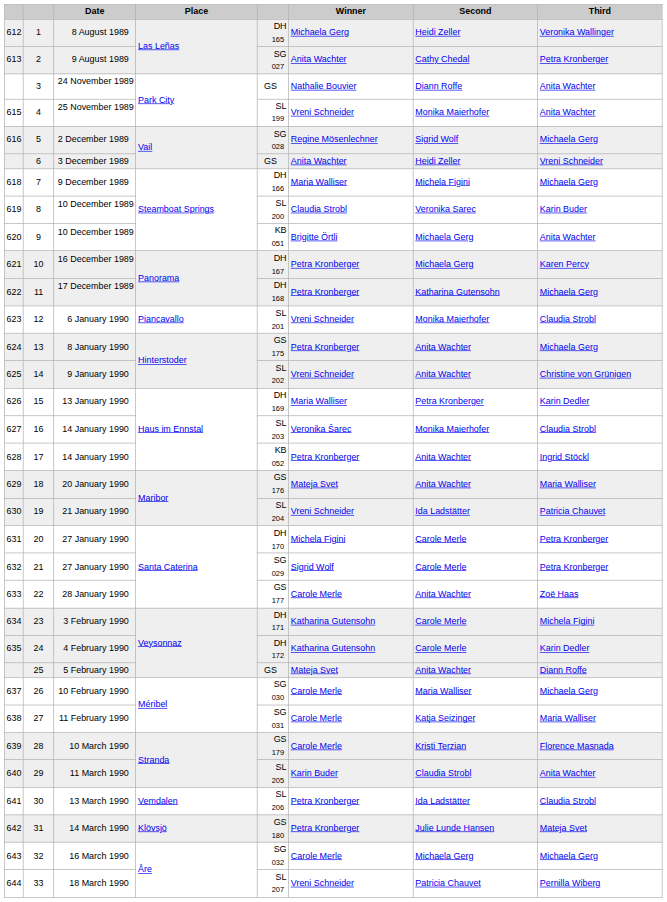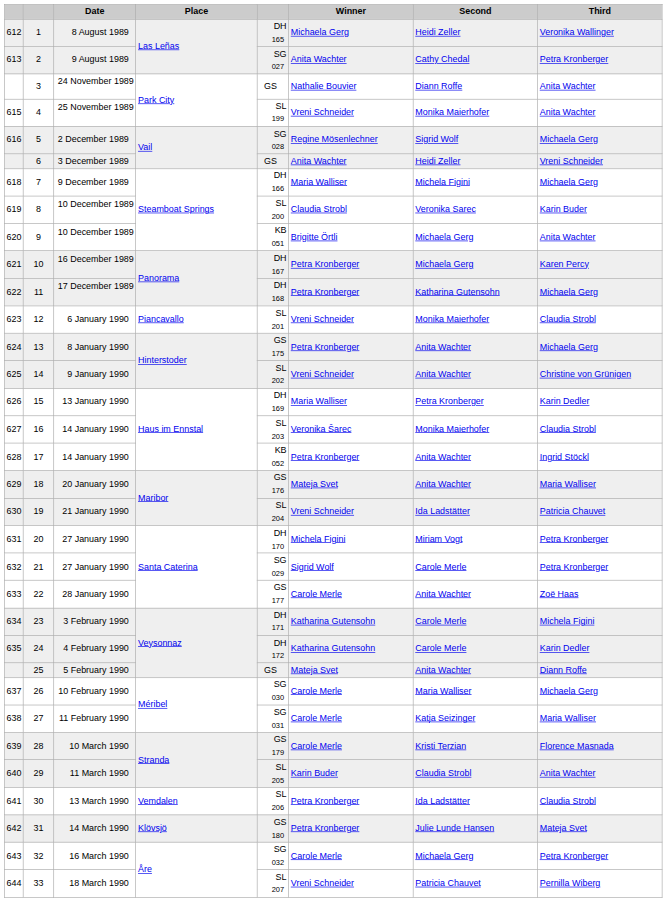 <table class="wikitable plainrowheaders" style="background:#fff; font-size:86%; line-height:16px; border:grey solid 1px; border-collapse:collapse;">
 <tr style="background:#ccc; text-align:center;">
 <td align="center" width="13"></td>
 <td align="center" width="40"></td>
 <td align="center" width="120"><strong>Date</strong></td>
 <td align="center" width="180"><strong>Place</strong></td>
 <td align="center" width="42"></td>
 <td align="center" width="185"><strong>Winner</strong></td>
 <td align="center" width="185"><strong>Second</strong></td>
 <td align="center" width="185"><strong>Third</strong></td>
 </tr>
 <tr bgcolor="#EFEFEF">
 <td align=center>612</td>
 <td align=center>1</td>
 <td align=right>8 August 1989  </td>
 <td rowspan=2> <a href='#'>Las Leñas</a></td>
 <td align=right>DH <sub>165</sub> </td>
 <td> <a href='#'>Michaela Gerg</a></td>
 <td> <a href='#'>Heidi Zeller</a></td>
 <td> <a href='#'>Veronika Wallinger</a></td>
 </tr>
 <tr bgcolor="#EFEFEF">
 <td align=center>613</td>
 <td align=center>2</td>
 <td align=right>9 August 1989  </td>
 <td align=right>SG <sub>027</sub> </td>
 <td> <a href='#'>Anita Wachter</a></td>
 <td> <a href='#'>Cathy Chedal</a></td>
 <td> <a href='#'>Petra Kronberger</a></td>
 </tr>
 <tr>
 <td align=center></td>
 <td align=center>3</td>
 <td align=right>24 November 1989  </td>
 <td rowspan=2> <a href='#'>Park City</a></td>
 <td align=center>GS  </td>
 <td> <a href='#'>Nathalie Bouvier</a></td>
 <td> <a href='#'>Diann Roffe</a></td>
 <td> <a href='#'>Anita Wachter</a></td>
 </tr>
 <tr>
 <td align=center>615</td>
 <td align=center>4</td>
 <td align=right>25 November 1989  </td>
 <td align=right>SL <sub>199</sub> </td>
 <td> <a href='#'>Vreni Schneider</a></td>
 <td> <a href='#'>Monika Maierhofer</a></td>
 <td> <a href='#'>Anita Wachter</a></td>
 </tr>
 <tr bgcolor="#EFEFEF">
 <td align=center>616</td>
 <td align=center>5</td>
 <td align=right>2 December 1989  </td>
 <td rowspan=2> <a href='#'>Vail</a></td>
 <td align=right>SG <sub>028</sub> </td>
 <td> <a href='#'>Regine Mösenlechner</a></td>
 <td> <a href='#'>Sigrid Wolf</a></td>
 <td> <a href='#'>Michaela Gerg</a></td>
 </tr>
 <tr bgcolor="#EFEFEF">
 <td align=center></td>
 <td align=center>6</td>
 <td align=right>3 December 1989  </td>
 <td align=center>GS  </td>
 <td> <a href='#'>Anita Wachter</a></td>
 <td> <a href='#'>Heidi Zeller</a></td>
 <td> <a href='#'>Vreni Schneider</a></td>
 </tr>
 <tr>
 <td align=center>618</td>
 <td align=center>7</td>
 <td align=right>9 December 1989  </td>
 <td rowspan=3> <a href='#'>Steamboat Springs</a></td>
 <td align=right>DH <sub>166</sub> </td>
 <td> <a href='#'>Maria Walliser</a></td>
 <td> <a href='#'>Michela Figini</a></td>
 <td> <a href='#'>Michaela Gerg</a></td>
 </tr>
 <tr>
 <td align=center>619</td>
 <td align=center>8</td>
 <td align=right>10 December 1989  </td>
 <td align=right>SL <sub>200</sub> </td>
 <td> <a href='#'>Claudia Strobl</a></td>
 <td> <a href='#'>Veronika Sarec</a></td>
 <td> <a href='#'>Karin Buder</a></td>
 </tr>
 <tr>
 <td align=center>620</td>
 <td align=center>9</td>
 <td align=right>10 December 1989  </td>
 <td align=right>KB <sub>051</sub> </td>
 <td> <a href='#'>Brigitte Örtli</a></td>
 <td> <a href='#'>Michaela Gerg</a></td>
 <td> <a href='#'>Anita Wachter</a></td>
 </tr>
 <tr bgcolor="#EFEFEF">
 <td align=center>621</td>
 <td align=center>10</td>
 <td align=right>16 December 1989  </td>
 <td rowspan=2> <a href='#'>Panorama</a></td>
 <td align=right>DH <sub>167</sub> </td>
 <td> <a href='#'>Petra Kronberger</a></td>
 <td> <a href='#'>Michaela Gerg</a></td>
 <td> <a href='#'>Karen Percy</a></td>
 </tr>
 <tr bgcolor="#EFEFEF">
 <td align=center>622</td>
 <td align=center>11</td>
 <td align=right>17 December 1989  </td>
 <td align=right>DH <sub>168</sub> </td>
 <td> <a href='#'>Petra Kronberger</a></td>
 <td> <a href='#'>Katharina Gutensohn</a></td>
 <td> <a href='#'>Michaela Gerg</a></td>
 </tr>
 <tr>
 <td align=center>623</td>
 <td align=center>12</td>
 <td align=right>6 January 1990  </td>
 <td> <a href='#'>Piancavallo</a></td>
 <td align=right>SL <sub>201</sub> </td>
 <td> <a href='#'>Vreni Schneider</a></td>
 <td> <a href='#'>Monika Maierhofer</a></td>
 <td> <a href='#'>Claudia Strobl</a></td>
 </tr>
 <tr bgcolor="#EFEFEF">
 <td align=center>624</td>
 <td align=center>13</td>
 <td align=right>8 January 1990  </td>
 <td rowspan=2> <a href='#'>Hinterstoder</a></td>
 <td align=right>GS <sub>175</sub> </td>
 <td> <a href='#'>Petra Kronberger</a></td>
 <td> <a href='#'>Anita Wachter</a></td>
 <td> <a href='#'>Michaela Gerg</a></td>
 </tr>
 <tr bgcolor="#EFEFEF">
 <td align=center>625</td>
 <td align=center>14</td>
 <td align=right>9 January 1990  </td>
 <td align=right>SL <sub>202</sub> </td>
 <td> <a href='#'>Vreni Schneider</a></td>
 <td> <a href='#'>Anita Wachter</a></td>
 <td> <a href='#'>Christine von Grünigen</a></td>
 </tr>
 <tr>
 <td align=center>626</td>
 <td align=center>15</td>
 <td align=right>13 January 1990  </td>
 <td rowspan=3> <a href='#'>Haus im Ennstal</a></td>
 <td align=right>DH <sub>169</sub> </td>
 <td> <a href='#'>Maria Walliser</a></td>
 <td> <a href='#'>Petra Kronberger</a></td>
 <td> <a href='#'>Karin Dedler</a></td>
 </tr>
 <tr>
 <td align=center>627</td>
 <td align=center>16</td>
 <td align=right>14 January 1990  </td>
 <td align=right>SL <sub>203</sub> </td>
 <td> <a href='#'>Veronika Šarec</a></td>
 <td> <a href='#'>Monika Maierhofer</a></td>
 <td> <a href='#'>Claudia Strobl</a></td>
 </tr>
 <tr>
 <td align=center>628</td>
 <td align=center>17</td>
 <td align=right>14 January 1990  </td>
 <td align=right>KB <sub>052</sub> </td>
 <td> <a href='#'>Petra Kronberger</a></td>
 <td> <a href='#'>Anita Wachter</a></td>
 <td> <a href='#'>Ingrid Stöckl</a></td>
 </tr>
 <tr bgcolor="#EFEFEF">
 <td align=center>629</td>
 <td align=center>18</td>
 <td align=right>20 January 1990  </td>
 <td rowspan=2> <a href='#'>Maribor</a></td>
 <td align=right>GS <sub>176</sub> </td>
 <td> <a href='#'>Mateja Svet</a></td>
 <td> <a href='#'>Anita Wachter</a></td>
 <td> <a href='#'>Maria Walliser</a></td>
 </tr>
 <tr bgcolor="#EFEFEF">
 <td align=center>630</td>
 <td align=center>19</td>
 <td align=right>21 January 1990  </td>
 <td align=right>SL <sub>204</sub> </td>
 <td> <a href='#'>Vreni Schneider</a></td>
 <td> <a href='#'>Ida Ladstätter</a></td>
 <td> <a href='#'>Patricia Chauvet</a></td>
 </tr>
 <tr>
 <td align=center>631</td>
 <td align=center>20</td>
 <td align=right>27 January 1990  </td>
 <td rowspan=3> <a href='#'>Santa Caterina</a></td>
 <td align=right>DH <sub>170</sub> </td>
 <td> <a href='#'>Michela Figini</a></td>
-<td> <a href='#'>Carole Merle</a></td>
+<td> <a href='#'>Miriam Vogt</a></td>
 <td> <a href='#'>Petra Kronberger</a></td>
 </tr>
 <tr>
 <td align=center>632</td>
 <td align=center>21</td>
 <td align=right>27 January 1990  </td>
 <td align=right>SG <sub>029</sub> </td>
 <td> <a href='#'>Sigrid Wolf</a></td>
 <td> <a href='#'>Carole Merle</a></td>
 <td> <a href='#'>Petra Kronberger</a></td>
 </tr>
 <tr>
 <td align=center>633</td>
 <td align=center>22</td>
 <td align=right>28 January 1990  </td>
 <td align=right>GS <sub>177</sub> </td>
 <td> <a href='#'>Carole Merle</a></td>
 <td> <a href='#'>Anita Wachter</a></td>
 <td> <a href='#'>Zoë Haas</a></td>
 </tr>
 <tr bgcolor="#EFEFEF">
 <td align=center>634</td>
 <td align=center>23</td>
 <td align=right>3 February 1990  </td>
 <td rowspan=3> <a href='#'>Veysonnaz</a></td>
 <td align=right>DH <sub>171</sub> </td>
 <td> <a href='#'>Katharina Gutensohn</a></td>
 <td> <a href='#'>Carole Merle</a></td>
 <td> <a href='#'>Michela Figini</a></td>
 </tr>
 <tr bgcolor="#EFEFEF">
 <td align=center>635</td>
 <td align=center>24</td>
 <td align=right>4 February 1990  </td>
 <td align=right>DH <sub>172</sub> </td>
 <td> <a href='#'>Katharina Gutensohn</a></td>
 <td> <a href='#'>Carole Merle</a></td>
 <td> <a href='#'>Karin Dedler</a></td>
 </tr>
 <tr bgcolor="#EFEFEF" align="left">
 <td align=center></td>
 <td align=center>25</td>
 <td align=right>5 February 1990  </td>
 <td align=center>GS  </td>
 <td> <a href='#'>Mateja Svet</a></td>
 <td> <a href='#'>Anita Wachter</a></td>
 <td> <a href='#'>Diann Roffe</a></td>
 </tr>
 <tr>
 <td align=center>637</td>
 <td align=center>26</td>
 <td align=right>10 February 1990  </td>
 <td rowspan=2> <a href='#'>Méribel</a></td>
 <td align=right>SG <sub>030</sub> </td>
 <td> <a href='#'>Carole Merle</a></td>
 <td> <a href='#'>Maria Walliser</a></td>
 <td> <a href='#'>Michaela Gerg</a></td>
 </tr>
 <tr>
 <td align=center>638</td>
 <td align=center>27</td>
 <td align=right>11 February 1990  </td>
 <td align=right>SG <sub>031</sub> </td>
 <td> <a href='#'>Carole Merle</a></td>
 <td> <a href='#'>Katja Seizinger</a></td>
 <td> <a href='#'>Maria Walliser</a></td>
 </tr>
 <tr bgcolor="#EFEFEF">
 <td align=center>639</td>
 <td align=center>28</td>
 <td align=right>10 March 1990  </td>
 <td rowspan=2> <a href='#'>Stranda</a></td>
 <td align=right>GS <sub>179</sub> </td>
 <td> <a href='#'>Carole Merle</a></td>
 <td> <a href='#'>Kristi Terzian</a></td>
 <td> <a href='#'>Florence Masnada</a></td>
 </tr>
 <tr bgcolor="#EFEFEF">
 <td align=center>640</td>
 <td align=center>29</td>
 <td align=right>11 March 1990  </td>
 <td align=right>SL <sub>205</sub> </td>
 <td> <a href='#'>Karin Buder</a></td>
 <td> <a href='#'>Claudia Strobl</a></td>
 <td> <a href='#'>Anita Wachter</a></td>
 </tr>
 <tr>
 <td align=center>641</td>
 <td align=center>30</td>
 <td align=right>13 March 1990  </td>
 <td> <a href='#'>Vemdalen</a></td>
 <td align=right>SL <sub>206</sub> </td>
 <td> <a href='#'>Petra Kronberger</a></td>
 <td> <a href='#'>Ida Ladstätter</a></td>
 <td> <a href='#'>Claudia Strobl</a></td>
 </tr>
 <tr bgcolor="#EFEFEF">
 <td align=center>642</td>
 <td align=center>31</td>
 <td align=right>14 March 1990  </td>
 <td> <a href='#'>Klövsjö</a></td>
 <td align=right>GS <sub>180</sub> </td>
 <td> <a href='#'>Petra Kronberger</a></td>
 <td> <a href='#'>Julie Lunde Hansen</a></td>
 <td> <a href='#'>Mateja Svet</a></td>
 </tr>
 <tr>
 <td align=center>643</td>
 <td align=center>32</td>
 <td align=right>16 March 1990  </td>
 <td rowspan=2> <a href='#'>Åre</a></td>
 <td align=right>SG <sub>032</sub> </td>
 <td> <a href='#'>Carole Merle</a></td>
 <td> <a href='#'>Michaela Gerg</a></td>
-<td> <a href='#'>Michaela Gerg</a></td>
+<td> <a href='#'>Petra Kronberger</a></td>
 </tr>
 <tr>
 <td align=center>644</td>
 <td align=center>33</td>
 <td align=right>18 March 1990  </td>
 <td align=right>SL <sub>207</sub> </td>
 <td> <a href='#'>Vreni Schneider</a></td>
 <td> <a href='#'>Patricia Chauvet</a></td>
 <td> <a href='#'>Pernilla Wiberg</a></td>
 </tr>
 </table>
